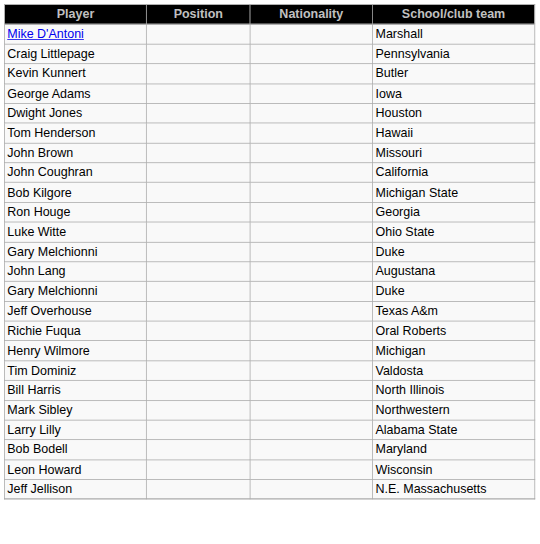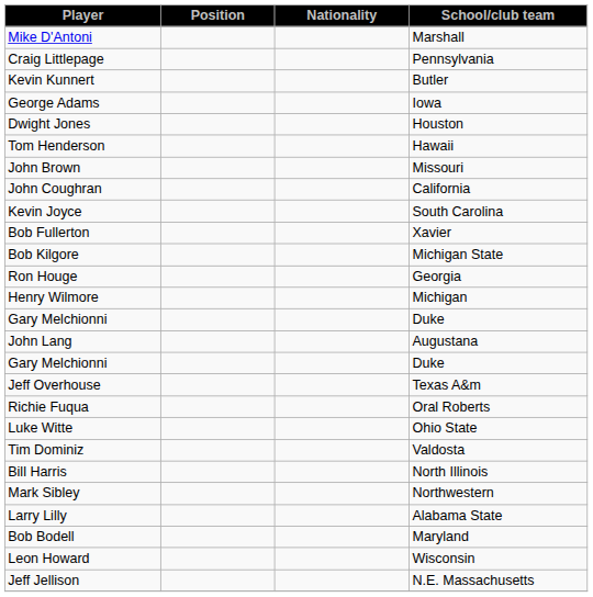 <table class="wikitable sortable sortable">
 <tr>
 <th style="background:#000000; color:#c0c0c0" width="175px">Player</th>
 <th style="background:#000000; color:#c0c0c0" width="125px">Position</th>
 <th style="background:#000000; color:#c0c0c0" width="150px">Nationality</th>
 <th style="background:#000000; color:#c0c0c0" width="200px">School/club team</th>
 </tr>
 <tr>
 <td><a href='#'>Mike D'Antoni</a></td>
 <td></td>
 <td></td>
 <td>Marshall</td>
 </tr>
 <tr>
 <td>Craig Littlepage</td>
 <td></td>
 <td></td>
 <td>Pennsylvania</td>
 </tr>
 <tr>
 <td>Kevin Kunnert</td>
 <td></td>
 <td></td>
 <td>Butler</td>
 </tr>
 <tr>
 <td>George Adams</td>
 <td></td>
 <td></td>
 <td>Iowa</td>
 </tr>
 <tr>
 <td>Dwight Jones</td>
 <td></td>
 <td></td>
 <td>Houston</td>
 </tr>
 <tr>
 <td>Tom Henderson</td>
 <td></td>
 <td></td>
 <td>Hawaii</td>
 </tr>
 <tr>
 <td>John Brown</td>
 <td></td>
 <td></td>
 <td>Missouri</td>
 </tr>
 <tr>
 <td>John Coughran</td>
 <td></td>
 <td></td>
 <td>California</td>
 </tr>
 <tr>
+<td>Kevin Joyce</td>
+<td></td>
+<td></td>
+<td>South Carolina</td>
+</tr>
+<tr>
+<td>Bob Fullerton</td>
+<td></td>
+<td></td>
+<td>Xavier</td>
+</tr>
+<tr>
 <td>Bob Kilgore</td>
 <td></td>
 <td></td>
 <td>Michigan State</td>
 </tr>
 <tr>
 <td>Ron Houge</td>
 <td></td>
 <td></td>
 <td>Georgia</td>
 </tr>
 <tr>
-<td>Luke Witte</td>
+<td>Henry Wilmore</td>
 <td></td>
 <td></td>
-<td>Ohio State</td>
+<td>Michigan</td>
 </tr>
 <tr>
 <td>Gary Melchionni</td>
 <td></td>
 <td></td>
 <td>Duke</td>
 </tr>
 <tr>
 <td>John Lang</td>
 <td></td>
 <td></td>
 <td>Augustana</td>
 </tr>
 <tr>
 <td>Gary Melchionni</td>
 <td></td>
 <td></td>
 <td>Duke</td>
 </tr>
 <tr>
 <td>Jeff Overhouse</td>
 <td></td>
 <td></td>
 <td>Texas A&m</td>
 </tr>
 <tr>
 <td>Richie Fuqua</td>
 <td></td>
 <td></td>
 <td>Oral Roberts</td>
 </tr>
 <tr>
-<td>Henry Wilmore</td>
+<td>Luke Witte</td>
 <td></td>
 <td></td>
-<td>Michigan</td>
+<td>Ohio State</td>
 </tr>
 <tr>
 <td>Tim Dominiz</td>
 <td></td>
 <td></td>
 <td>Valdosta</td>
 </tr>
 <tr>
 <td>Bill Harris</td>
 <td></td>
 <td></td>
 <td>North Illinois</td>
 </tr>
 <tr>
 <td>Mark Sibley</td>
 <td></td>
 <td></td>
 <td>Northwestern</td>
 </tr>
 <tr>
 <td>Larry Lilly</td>
 <td></td>
 <td></td>
 <td>Alabama State</td>
 </tr>
 <tr>
 <td>Bob Bodell</td>
 <td></td>
 <td></td>
 <td>Maryland</td>
 </tr>
 <tr>
 <td>Leon Howard</td>
 <td></td>
 <td></td>
 <td>Wisconsin</td>
 </tr>
 <tr>
 <td>Jeff Jellison</td>
 <td></td>
 <td></td>
 <td>N.E. Massachusetts</td>
 </tr>
 <tr>
 </tr>
 </table>
